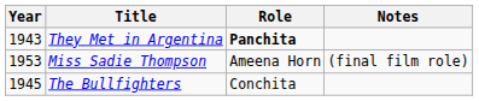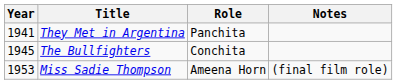 <table class="wikitable">
 <tr>
 <th>Year</th>
 <th>Title</th>
 <th>Role</th>
 <th>Notes</th>
 </tr>
 <tr>
-<td>1943</td>
+<td>1941</td>
 <td><em><a href='#'>They Met in Argentina</a></em></td>
-<td><strong>Panchita</strong></td>
+<td>Panchita</td>
+<td></td>
+</tr>
+<tr>
+<td>1945</td>
+<td><em><a href='#'>The Bullfighters</a></em></td>
+<td>Conchita</td>
 <td></td>
 </tr>
 <tr>
 <td>1953</td>
 <td><em><a href='#'>Miss Sadie Thompson</a></em></td>
 <td>Ameena Horn</td>
 <td>(final film role)</td>
 </tr>
-<tr>
-<td>1945</td>
-<td><em><a href='#'>The Bullfighters</a></em></td>
-<td>Conchita</td>
-<td></td>
-</tr>
 </table>
